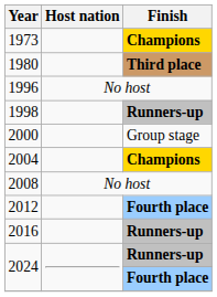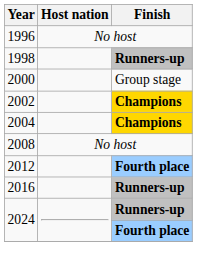 <table class=wikitable>
 <tr>
 <th>Year</th>
 <th>Host nation</th>
 <th>Finish</th>
-</tr>
-<tr>
-<td>1973</td>
-<td></td>
-<td bgcolor=Gold><strong>Champions</strong></td>
-</tr>
-<tr>
-<td>1980</td>
-<td></td>
-<td bgcolor=#cc9966><strong>Third place</strong></td>
 </tr>
 <tr>
 <td>1996</td>
 <td colspan=2 align=center><em>No host</em></td>
 </tr>
 <tr>
 <td>1998</td>
 <td></td>
 <td bgcolor=Silver><strong>Runners-up</strong></td>
 </tr>
 <tr>
 <td>2000</td>
 <td></td>
 <td>Group stage</td>
+</tr>
+<tr>
+<td>2002</td>
+<td></td>
+<td bgcolor=Gold><strong>Champions</strong></td>
 </tr>
 <tr>
 <td>2004</td>
 <td></td>
 <td bgcolor=Gold><strong>Champions</strong></td>
 </tr>
 <tr>
 <td>2008</td>
 <td colspan=2 align=center><em>No host</em></td>
 </tr>
 <tr>
 <td>2012</td>
 <td></td>
 <td bgcolor=#9acdff><strong>Fourth place</strong></td>
 </tr>
 <tr>
 <td>2016</td>
 <td></td>
 <td bgcolor=Silver><strong>Runners-up</strong></td>
 </tr>
 <tr>
 <td rowspan=2>2024</td>
 <td rowspan=2> <hr> </td>
 <td bgcolor=Silver><strong>Runners-up</strong></td>
 </tr>
 <tr>
 <td bgcolor=#9acdff><strong>Fourth place</strong></td>
 </tr>
 <tr>
 </tr>
 </table>
